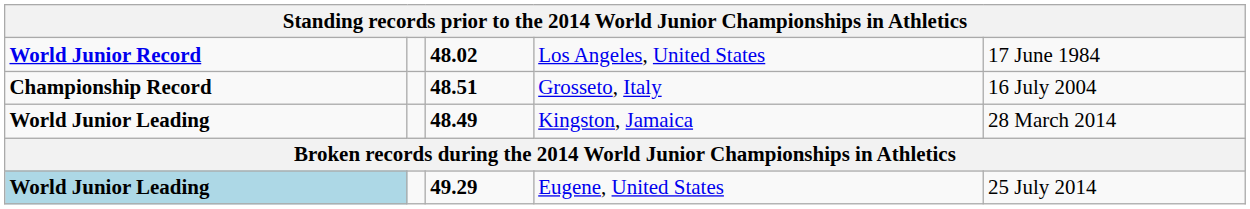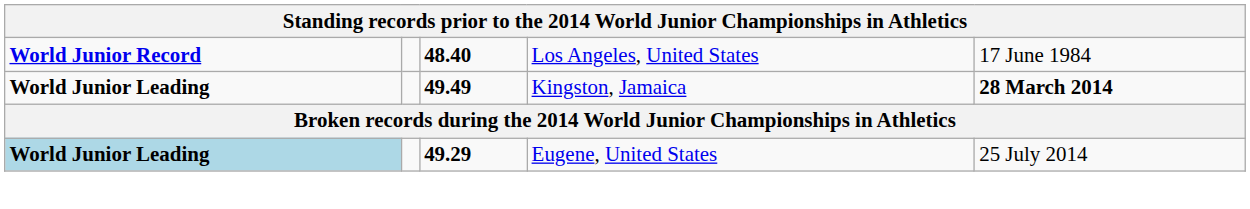 <table class="wikitable" width=75%>
 <tr>
 <th colspan="5">Standing records prior to the 2014 World Junior Championships in Athletics</th>
 </tr>
 <tr>
 <td><strong><a href='#'>World Junior Record</a></strong></td>
 <td></td>
-<td><strong>48.02</strong></td>
+<td><strong>48.40</strong></td>
 <td><a href='#'>Los Angeles</a>, <a href='#'>United States</a></td>
 <td>17 June 1984</td>
 </tr>
 <tr>
-<td><strong>Championship Record</strong></td>
-<td></td>
-<td><strong>48.51</strong></td>
-<td><a href='#'>Grosseto</a>, <a href='#'>Italy</a></td>
-<td>16 July 2004</td>
-</tr>
-<tr>
 <td><strong>World Junior Leading</strong></td>
 <td></td>
-<td><strong>48.49</strong></td>
+<td><strong>49.49</strong></td>
 <td><a href='#'>Kingston</a>, <a href='#'>Jamaica</a></td>
-<td>28 March 2014</td>
+<td><strong>28 March 2014</strong></td>
 </tr>
 <tr>
 <th colspan="5">Broken records during the 2014 World Junior Championships in Athletics</th>
 </tr>
 <tr>
 <td style="background: lightblue;"><strong>World Junior Leading</strong></td>
 <td></td>
 <td><strong>49.29</strong></td>
 <td><a href='#'>Eugene</a>, <a href='#'>United States</a></td>
 <td>25 July 2014</td>
 </tr>
 </table>
